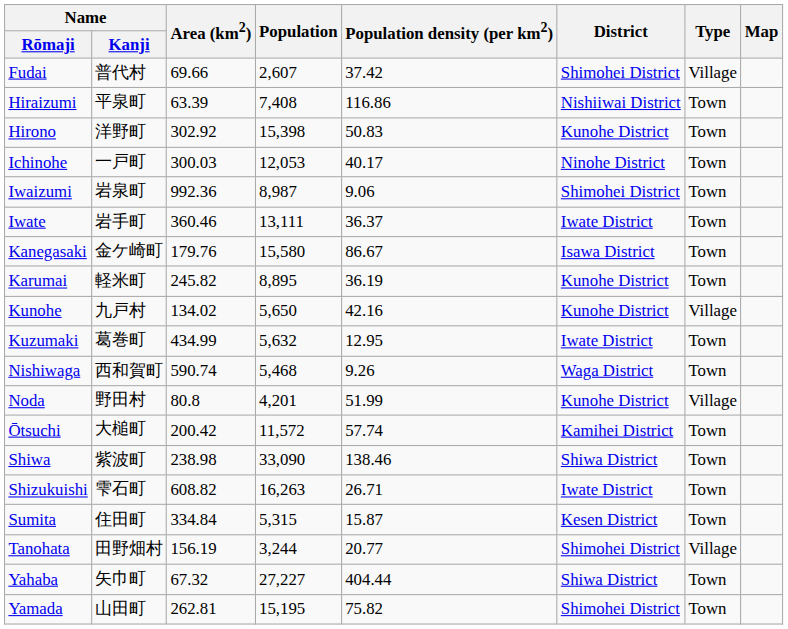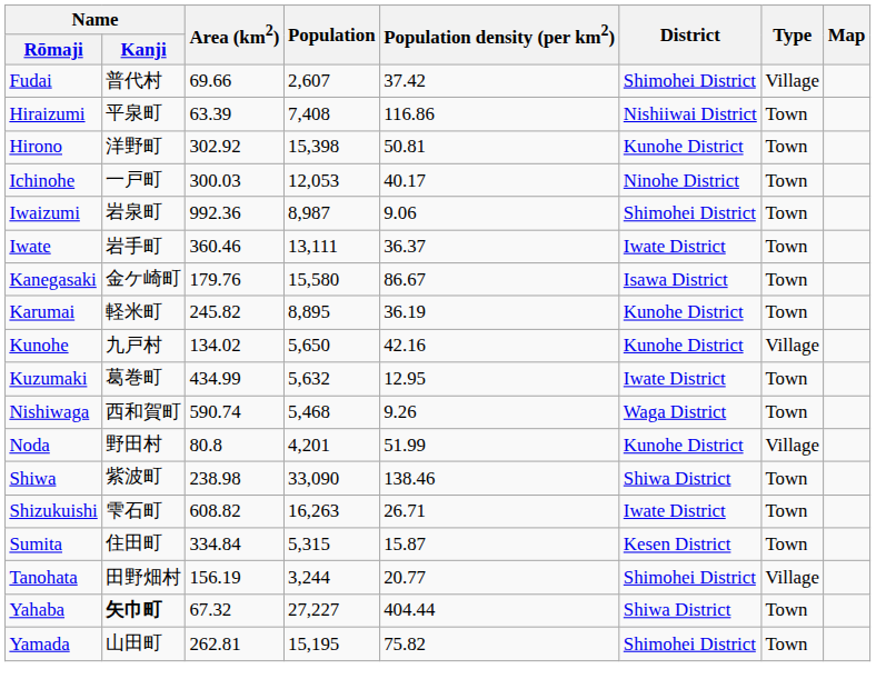 <table class="wikitable sortable">
 <tr>
 <th colspan="2">Name</th>
 <th rowspan="2">Area (km<sup>2</sup>)</th>
 <th rowspan="2">Population</th>
 <th rowspan="2">Population density (per km<sup>2</sup>)</th>
 <th rowspan="2">District</th>
 <th rowspan="2">Type</th>
 <th rowspan="2">Map</th>
 </tr>
 <tr>
 <th><a href='#'>Rōmaji</a></th>
 <th><a href='#'>Kanji</a></th>
 </tr>
 <tr>
 <td> <a href='#'>Fudai</a></td>
 <td>普代村</td>
 <td>69.66</td>
 <td>2,607</td>
 <td>37.42</td>
 <td><a href='#'>Shimohei District</a></td>
 <td>Village</td>
 <td></td>
 </tr>
 <tr>
 <td> <a href='#'>Hiraizumi</a></td>
 <td>平泉町</td>
 <td>63.39</td>
 <td>7,408</td>
 <td>116.86</td>
 <td><a href='#'>Nishiiwai District</a></td>
 <td>Town</td>
 <td></td>
 </tr>
 <tr>
 <td> <a href='#'>Hirono</a></td>
 <td>洋野町</td>
 <td>302.92</td>
 <td>15,398</td>
-<td>50.83</td>
+<td>50.81</td>
 <td><a href='#'>Kunohe District</a></td>
 <td>Town</td>
 <td></td>
 </tr>
 <tr>
 <td> <a href='#'>Ichinohe</a></td>
 <td>一戸町</td>
 <td>300.03</td>
 <td>12,053</td>
 <td>40.17</td>
 <td><a href='#'>Ninohe District</a></td>
 <td>Town</td>
 <td></td>
 </tr>
 <tr>
 <td> <a href='#'>Iwaizumi</a></td>
 <td>岩泉町</td>
 <td>992.36</td>
 <td>8,987</td>
 <td>9.06</td>
 <td><a href='#'>Shimohei District</a></td>
 <td>Town</td>
 <td></td>
 </tr>
 <tr>
 <td> <a href='#'>Iwate</a></td>
 <td>岩手町</td>
 <td>360.46</td>
 <td>13,111</td>
 <td>36.37</td>
 <td><a href='#'>Iwate District</a></td>
 <td>Town</td>
 <td></td>
 </tr>
 <tr>
 <td> <a href='#'>Kanegasaki</a></td>
 <td>金ケ崎町</td>
 <td>179.76</td>
 <td>15,580</td>
 <td>86.67</td>
 <td><a href='#'>Isawa District</a></td>
 <td>Town</td>
 <td></td>
 </tr>
 <tr>
 <td> <a href='#'>Karumai</a></td>
 <td>軽米町</td>
 <td>245.82</td>
 <td>8,895</td>
 <td>36.19</td>
 <td><a href='#'>Kunohe District</a></td>
 <td>Town</td>
 <td></td>
 </tr>
 <tr>
 <td> <a href='#'>Kunohe</a></td>
 <td>九戸村</td>
 <td>134.02</td>
 <td>5,650</td>
 <td>42.16</td>
 <td><a href='#'>Kunohe District</a></td>
 <td>Village</td>
 <td></td>
 </tr>
 <tr>
 <td> <a href='#'>Kuzumaki</a></td>
 <td>葛巻町</td>
 <td>434.99</td>
 <td>5,632</td>
 <td>12.95</td>
 <td><a href='#'>Iwate District</a></td>
 <td>Town</td>
 <td></td>
 </tr>
 <tr>
 <td> <a href='#'>Nishiwaga</a></td>
 <td>西和賀町</td>
 <td>590.74</td>
 <td>5,468</td>
 <td>9.26</td>
 <td><a href='#'>Waga District</a></td>
 <td>Town</td>
 <td></td>
 </tr>
 <tr>
 <td> <a href='#'>Noda</a></td>
 <td>野田村</td>
 <td>80.8</td>
 <td>4,201</td>
 <td>51.99</td>
 <td><a href='#'>Kunohe District</a></td>
 <td>Village</td>
 <td></td>
 </tr>
 <tr>
-<td> <a href='#'>Ōtsuchi</a></td>
-<td>大槌町</td>
-<td>200.42</td>
-<td>11,572</td>
-<td>57.74</td>
-<td><a href='#'>Kamihei District</a></td>
-<td>Town</td>
-<td></td>
-</tr>
-<tr>
 <td> <a href='#'>Shiwa</a></td>
 <td>紫波町</td>
 <td>238.98</td>
 <td>33,090</td>
 <td>138.46</td>
 <td><a href='#'>Shiwa District</a></td>
 <td>Town</td>
 <td></td>
 </tr>
 <tr>
 <td> <a href='#'>Shizukuishi</a></td>
 <td>雫石町</td>
 <td>608.82</td>
 <td>16,263</td>
 <td>26.71</td>
 <td><a href='#'>Iwate District</a></td>
 <td>Town</td>
 <td></td>
 </tr>
 <tr>
 <td> <a href='#'>Sumita</a></td>
 <td>住田町</td>
 <td>334.84</td>
 <td>5,315</td>
 <td>15.87</td>
 <td><a href='#'>Kesen District</a></td>
 <td>Town</td>
 <td></td>
 </tr>
 <tr>
 <td> <a href='#'>Tanohata</a></td>
 <td>田野畑村</td>
 <td>156.19</td>
 <td>3,244</td>
 <td>20.77</td>
 <td><a href='#'>Shimohei District</a></td>
 <td>Village</td>
 <td></td>
 </tr>
 <tr>
 <td> <a href='#'>Yahaba</a></td>
-<td>矢巾町</td>
+<td><strong>矢巾町</strong></td>
 <td>67.32</td>
 <td>27,227</td>
 <td>404.44</td>
 <td><a href='#'>Shiwa District</a></td>
 <td>Town</td>
 <td></td>
 </tr>
 <tr>
 <td> <a href='#'>Yamada</a></td>
 <td>山田町</td>
 <td>262.81</td>
 <td>15,195</td>
 <td>75.82</td>
 <td><a href='#'>Shimohei District</a></td>
 <td>Town</td>
 <td></td>
 </tr>
 </table>
